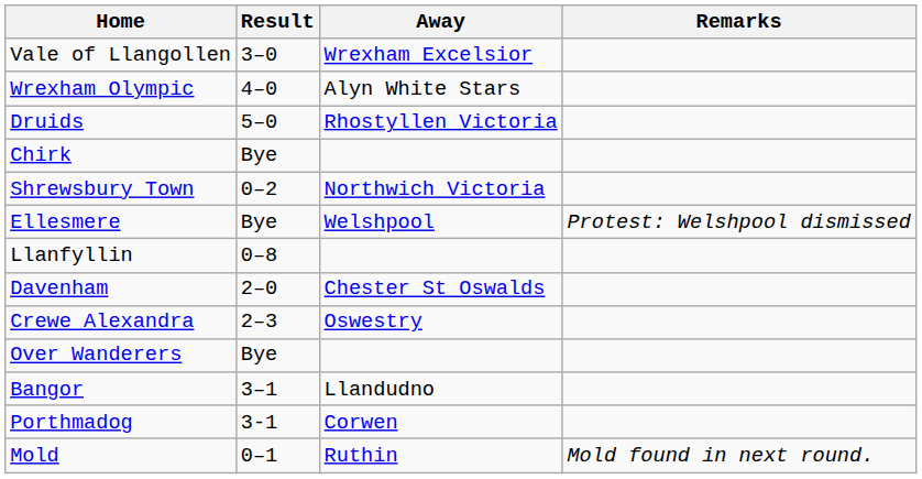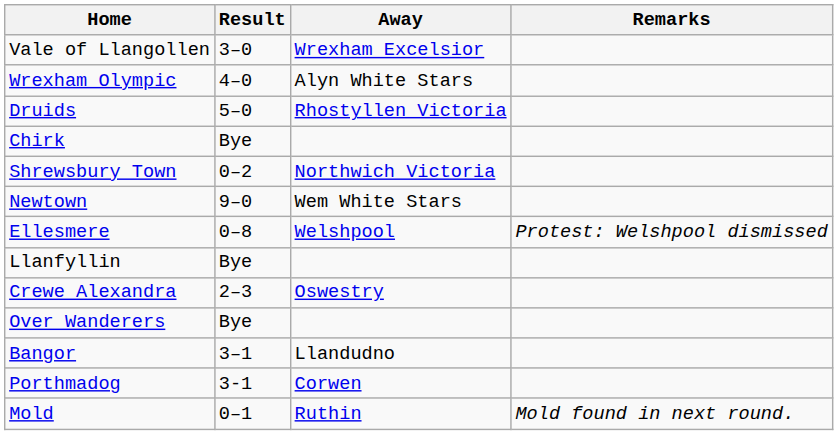 <table class="wikitable">
 <tr>
 <th>Home</th>
 <th>Result</th>
 <th>Away</th>
 <th>Remarks</th>
 </tr>
 <tr>
 <td>Vale of Llangollen</td>
 <td>3–0</td>
 <td><a href='#'>Wrexham Excelsior</a></td>
 <td></td>
 </tr>
 <tr>
 <td><a href='#'>Wrexham Olympic</a></td>
 <td>4–0</td>
 <td>Alyn White Stars</td>
 <td></td>
 </tr>
 <tr>
 <td><a href='#'>Druids</a></td>
 <td>5–0</td>
 <td><a href='#'>Rhostyllen Victoria</a></td>
 <td></td>
 </tr>
 <tr>
 <td><a href='#'>Chirk</a></td>
 <td>Bye</td>
 <td></td>
 <td></td>
 </tr>
 <tr>
 <td><a href='#'>Shrewsbury Town</a></td>
 <td>0–2</td>
 <td><a href='#'>Northwich Victoria</a></td>
 <td></td>
 </tr>
 <tr>
+<td><a href='#'>Newtown</a></td>
+<td>9–0</td>
+<td>Wem White Stars</td>
+<td></td>
+</tr>
+<tr>
 <td><a href='#'>Ellesmere</a></td>
-<td>Bye</td>
+<td>0–8</td>
 <td><a href='#'>Welshpool</a></td>
 <td><em>Protest: Welshpool dismissed</em></td>
 </tr>
 <tr>
 <td>Llanfyllin</td>
-<td>0–8</td>
+<td>Bye</td>
 <td></td>
-<td></td>
-</tr>
-<tr>
-<td><a href='#'>Davenham</a></td>
-<td>2–0</td>
-<td><a href='#'>Chester St Oswalds</a></td>
 <td></td>
 </tr>
 <tr>
 <td><a href='#'>Crewe Alexandra</a></td>
 <td>2–3</td>
 <td><a href='#'>Oswestry</a></td>
 <td></td>
 </tr>
 <tr>
 <td><a href='#'>Over Wanderers</a></td>
 <td>Bye</td>
 <td></td>
 <td></td>
 </tr>
 <tr>
 <td><a href='#'>Bangor</a></td>
 <td>3–1</td>
 <td>Llandudno</td>
 <td></td>
 </tr>
 <tr>
 <td><a href='#'>Porthmadog</a></td>
 <td>3-1</td>
 <td><a href='#'>Corwen</a></td>
 <td></td>
 </tr>
 <tr>
 <td><a href='#'>Mold</a></td>
 <td>0–1</td>
 <td><a href='#'>Ruthin</a></td>
 <td><em>Mold found in next round.</em></td>
 </tr>
 </table>
